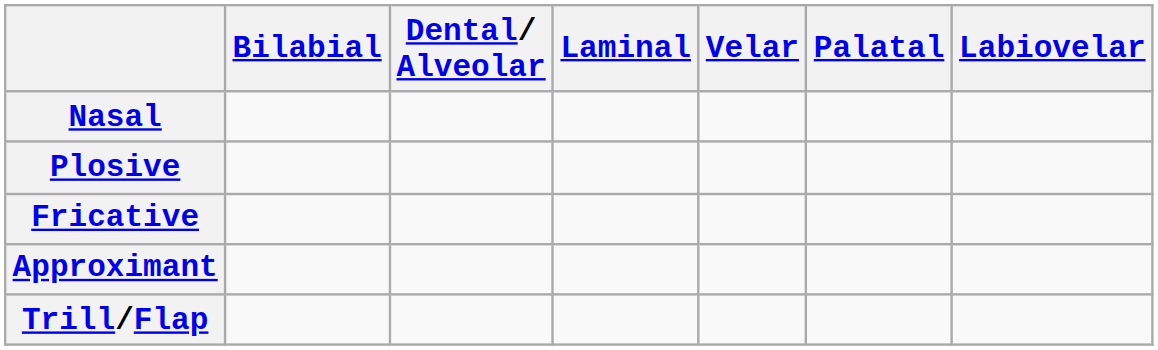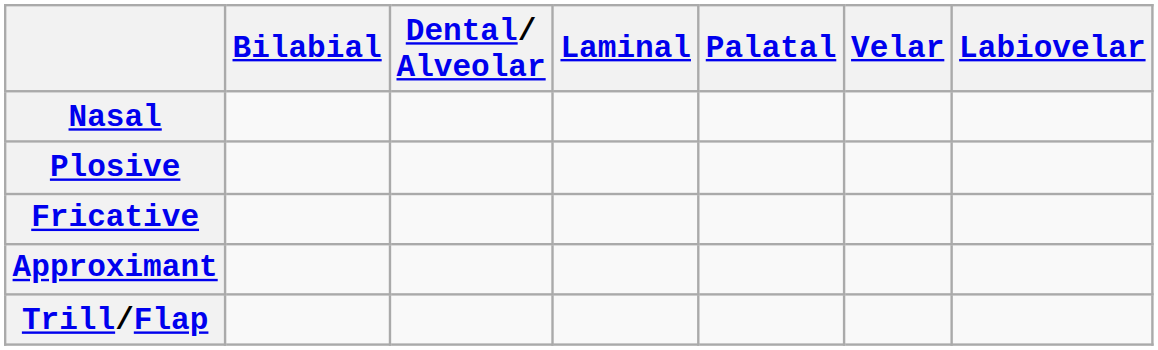 <table class="wikitable" style=text-align:center>
 <tr>
 <th></th>
 <th><a href='#'>Bilabial</a></th>
 <th><a href='#'>Dental</a>/<br><a href='#'>Alveolar</a></th>
 <th><a href='#'>Laminal</a></th>
+<th><a href='#'>Palatal</a></th>
 <th><a href='#'>Velar</a></th>
-<th><a href='#'>Palatal</a></th>
 <th><a href='#'>Labiovelar</a></th>
 </tr>
 <tr>
 <th><a href='#'>Nasal</a></th>
 <td> </td>
 <td> </td>
 <td></td>
+<td></td>
 <td> </td>
-<td></td>
 <td> </td>
 </tr>
 <tr>
 <th><a href='#'>Plosive</a></th>
 <td> </td>
 <td> </td>
 <td> </td>
+<td></td>
 <td> </td>
-<td></td>
 <td> </td>
 </tr>
 <tr>
 <th><a href='#'>Fricative</a></th>
 <td></td>
 <td> </td>
 <td></td>
 <td></td>
 <td></td>
 <td></td>
 </tr>
 <tr>
 <th><a href='#'>Approximant</a></th>
 <td></td>
 <td> </td>
 <td></td>
+<td> </td>
 <td></td>
-<td> </td>
 <td> </td>
 </tr>
 <tr>
 <th><a href='#'>Trill</a>/<a href='#'>Flap</a></th>
 <td></td>
 <td> </td>
 <td></td>
 <td></td>
 <td></td>
 <td></td>
 </tr>
 </table>
